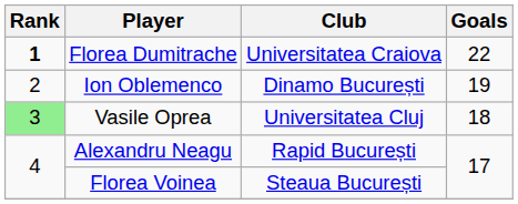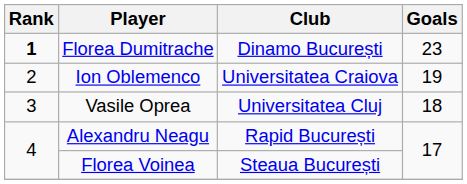 <table class="wikitable sortable" style="text-align:center">
 <tr>
 <th>Rank</th>
 <th>Player</th>
 <th>Club</th>
 <th>Goals</th>
 </tr>
 <tr>
 <td rowspan=1 align=center><strong>1</strong></td>
 <td><a href='#'>Florea Dumitrache</a></td>
-<td><a href='#'>Universitatea Craiova</a></td>
-<td rowspan=1 align=center>22</td>
+<td><a href='#'>Dinamo București</a></td>
+<td rowspan=1 align=center>23</td>
 </tr>
 <tr>
 <td rowspan=1 align=center>2</td>
 <td><a href='#'>Ion Oblemenco</a></td>
-<td><a href='#'>Dinamo București</a></td>
+<td><a href='#'>Universitatea Craiova</a></td>
 <td rowspan=1 align=center>19</td>
 </tr>
 <tr>
-<td rowspan=1 align=center style="background: lightgreen;">3</td>
+<td rowspan=1 align=center>3</td>
 <td>Vasile Oprea</td>
 <td><a href='#'>Universitatea Cluj</a></td>
 <td rowspan=1 align=center>18</td>
 </tr>
 <tr>
 <td rowspan=2 align=center>4</td>
 <td><a href='#'>Alexandru Neagu</a></td>
 <td><a href='#'>Rapid București</a></td>
 <td rowspan=2 align=center>17</td>
 </tr>
 <tr>
 <td><a href='#'>Florea Voinea</a></td>
 <td><a href='#'>Steaua București</a></td>
 </tr>
 <tr>
 </tr>
 </table>
